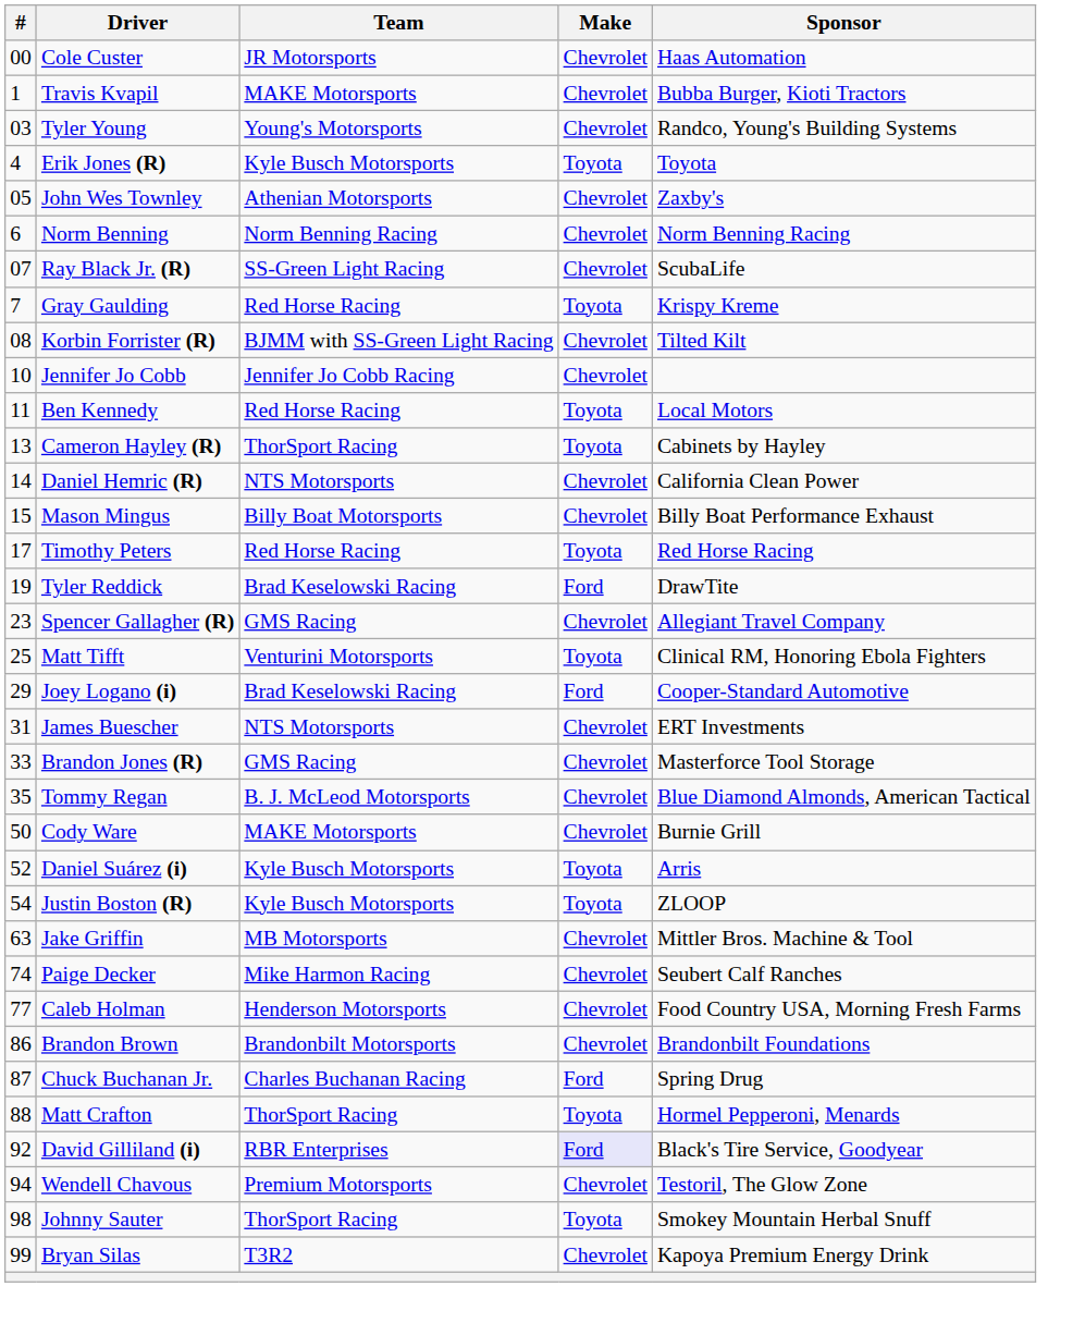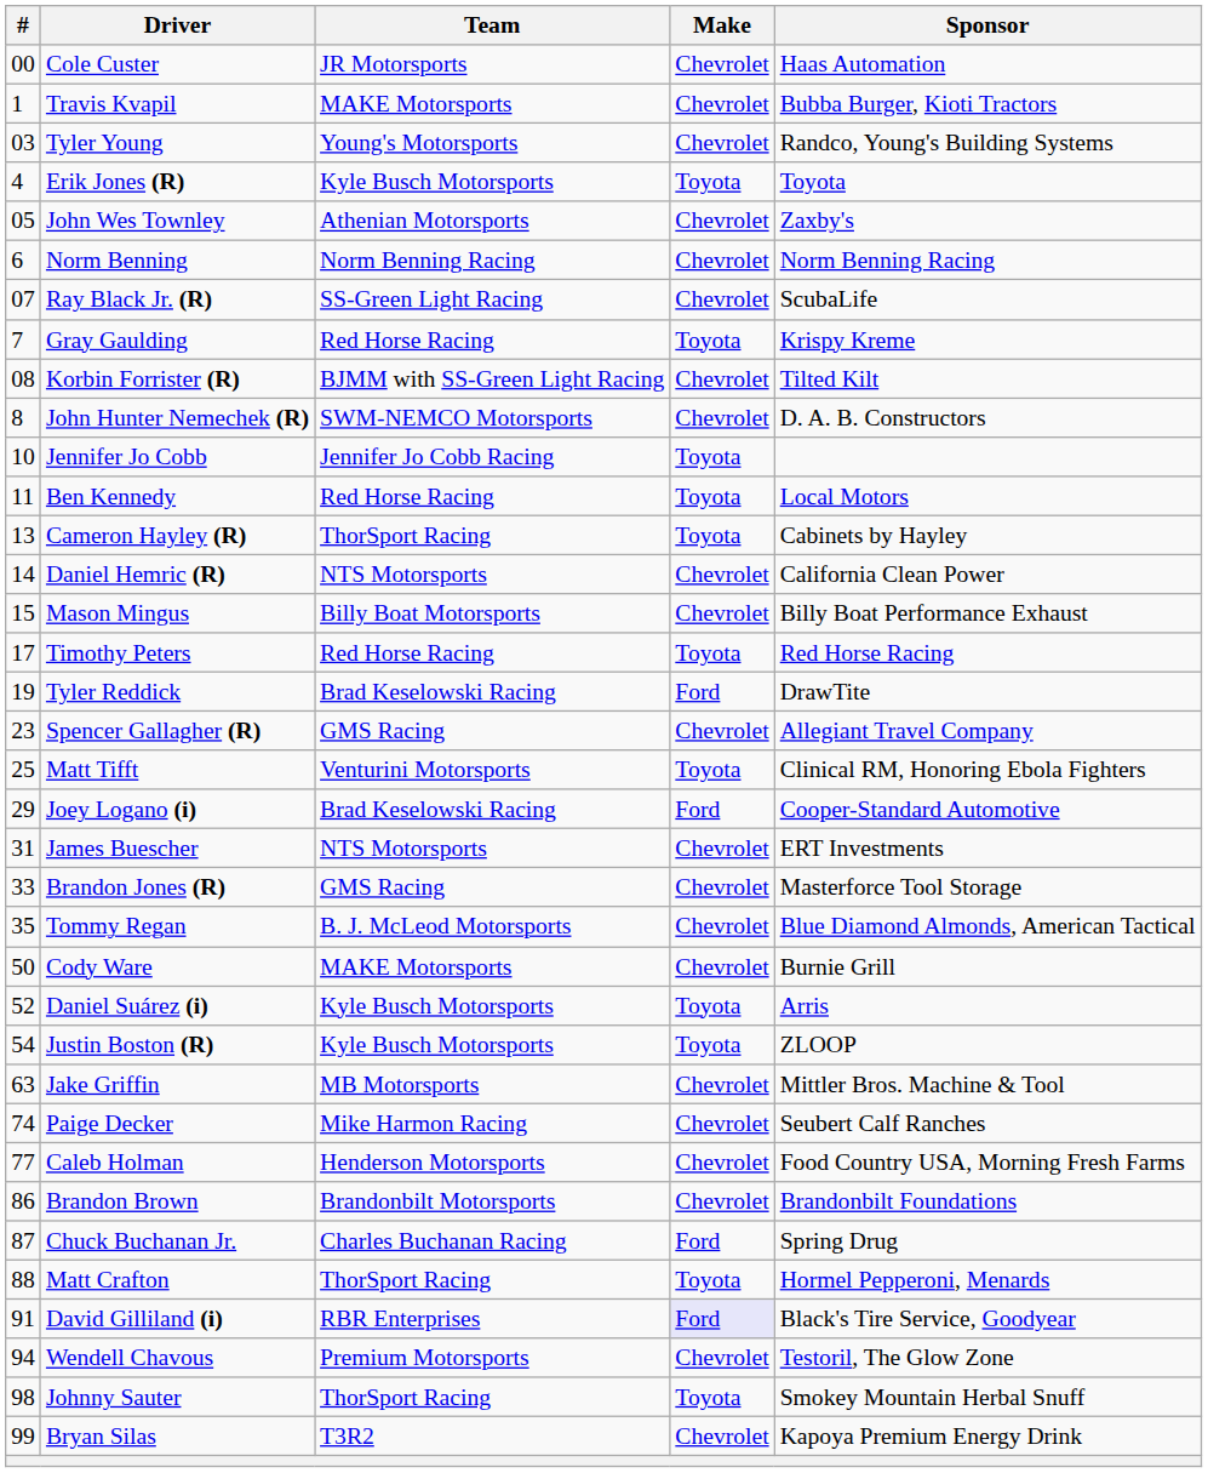 <table class="wikitable" style="font-size:95%">
 <tr>
 <th>#</th>
 <th>Driver</th>
 <th>Team</th>
 <th>Make</th>
 <th>Sponsor</th>
 </tr>
 <tr>
 <td>00</td>
 <td><a href='#'>Cole Custer</a></td>
 <td><a href='#'>JR Motorsports</a></td>
 <td><a href='#'>Chevrolet</a></td>
 <td><a href='#'>Haas Automation</a></td>
 </tr>
 <tr>
 <td>1</td>
 <td><a href='#'>Travis Kvapil</a></td>
 <td><a href='#'>MAKE Motorsports</a></td>
 <td><a href='#'>Chevrolet</a></td>
 <td><a href='#'>Bubba Burger</a>, <a href='#'>Kioti Tractors</a></td>
 </tr>
 <tr>
 <td>03</td>
 <td><a href='#'>Tyler Young</a></td>
 <td><a href='#'>Young's Motorsports</a></td>
 <td><a href='#'>Chevrolet</a></td>
 <td>Randco, Young's Building Systems</td>
 </tr>
 <tr>
 <td>4</td>
 <td><a href='#'>Erik Jones</a> <strong>(R)</strong></td>
 <td><a href='#'>Kyle Busch Motorsports</a></td>
 <td><a href='#'>Toyota</a></td>
 <td><a href='#'>Toyota</a></td>
 </tr>
 <tr>
 <td>05</td>
 <td><a href='#'>John Wes Townley</a></td>
 <td><a href='#'>Athenian Motorsports</a></td>
 <td><a href='#'>Chevrolet</a></td>
 <td><a href='#'>Zaxby's</a></td>
 </tr>
 <tr>
 <td>6</td>
 <td><a href='#'>Norm Benning</a></td>
 <td><a href='#'>Norm Benning Racing</a></td>
 <td><a href='#'>Chevrolet</a></td>
 <td><a href='#'>Norm Benning Racing</a></td>
 </tr>
 <tr>
 <td>07</td>
 <td><a href='#'>Ray Black Jr.</a> <strong>(R)</strong></td>
 <td><a href='#'>SS-Green Light Racing</a></td>
 <td><a href='#'>Chevrolet</a></td>
 <td>ScubaLife</td>
 </tr>
 <tr>
 <td>7</td>
 <td><a href='#'>Gray Gaulding</a></td>
 <td><a href='#'>Red Horse Racing</a></td>
 <td><a href='#'>Toyota</a></td>
 <td><a href='#'>Krispy Kreme</a></td>
 </tr>
 <tr>
 <td>08</td>
 <td><a href='#'>Korbin Forrister</a> <strong>(R)</strong></td>
 <td><a href='#'>BJMM</a> with <a href='#'>SS-Green Light Racing</a></td>
 <td><a href='#'>Chevrolet</a></td>
 <td><a href='#'>Tilted Kilt</a></td>
 </tr>
 <tr>
+<td>8</td>
+<td><a href='#'>John Hunter Nemechek</a> <strong>(R)</strong></td>
+<td><a href='#'>SWM-NEMCO Motorsports</a></td>
+<td><a href='#'>Chevrolet</a></td>
+<td>D. A. B. Constructors</td>
+</tr>
+<tr>
 <td>10</td>
 <td><a href='#'>Jennifer Jo Cobb</a></td>
 <td><a href='#'>Jennifer Jo Cobb Racing</a></td>
-<td><a href='#'>Chevrolet</a></td>
+<td><a href='#'>Toyota</a></td>
 <td></td>
 </tr>
 <tr>
 <td>11</td>
 <td><a href='#'>Ben Kennedy</a></td>
 <td><a href='#'>Red Horse Racing</a></td>
 <td><a href='#'>Toyota</a></td>
 <td><a href='#'>Local Motors</a></td>
 </tr>
 <tr>
 <td>13</td>
 <td><a href='#'>Cameron Hayley</a> <strong>(R)</strong></td>
 <td><a href='#'>ThorSport Racing</a></td>
 <td><a href='#'>Toyota</a></td>
 <td>Cabinets by Hayley</td>
 </tr>
 <tr>
 <td>14</td>
 <td><a href='#'>Daniel Hemric</a> <strong>(R)</strong></td>
 <td><a href='#'>NTS Motorsports</a></td>
 <td><a href='#'>Chevrolet</a></td>
 <td>California Clean Power</td>
 </tr>
 <tr>
 <td>15</td>
 <td><a href='#'>Mason Mingus</a></td>
 <td><a href='#'>Billy Boat Motorsports</a></td>
 <td><a href='#'>Chevrolet</a></td>
 <td>Billy Boat Performance Exhaust</td>
 </tr>
 <tr>
 <td>17</td>
 <td><a href='#'>Timothy Peters</a></td>
 <td><a href='#'>Red Horse Racing</a></td>
 <td><a href='#'>Toyota</a></td>
 <td><a href='#'>Red Horse Racing</a></td>
 </tr>
 <tr>
 <td>19</td>
 <td><a href='#'>Tyler Reddick</a></td>
 <td><a href='#'>Brad Keselowski Racing</a></td>
 <td><a href='#'>Ford</a></td>
 <td>DrawTite</td>
 </tr>
 <tr>
 <td>23</td>
 <td><a href='#'>Spencer Gallagher</a> <strong>(R)</strong></td>
 <td><a href='#'>GMS Racing</a></td>
 <td><a href='#'>Chevrolet</a></td>
 <td><a href='#'>Allegiant Travel Company</a></td>
 </tr>
 <tr>
 <td>25</td>
 <td><a href='#'>Matt Tifft</a></td>
 <td><a href='#'>Venturini Motorsports</a></td>
 <td><a href='#'>Toyota</a></td>
 <td>Clinical RM, Honoring Ebola Fighters</td>
 </tr>
 <tr>
 <td>29</td>
 <td><a href='#'>Joey Logano</a> <strong>(i)</strong></td>
 <td><a href='#'>Brad Keselowski Racing</a></td>
 <td><a href='#'>Ford</a></td>
 <td><a href='#'>Cooper-Standard Automotive</a></td>
 </tr>
 <tr>
 <td>31</td>
 <td><a href='#'>James Buescher</a></td>
 <td><a href='#'>NTS Motorsports</a></td>
 <td><a href='#'>Chevrolet</a></td>
 <td>ERT Investments</td>
 </tr>
 <tr>
 <td>33</td>
 <td><a href='#'>Brandon Jones</a> <strong>(R)</strong></td>
 <td><a href='#'>GMS Racing</a></td>
 <td><a href='#'>Chevrolet</a></td>
 <td>Masterforce Tool Storage</td>
 </tr>
 <tr>
 <td>35</td>
 <td><a href='#'>Tommy Regan</a></td>
 <td><a href='#'>B. J. McLeod Motorsports</a></td>
 <td><a href='#'>Chevrolet</a></td>
 <td><a href='#'>Blue Diamond Almonds</a>, American Tactical</td>
 </tr>
 <tr>
 <td>50</td>
 <td><a href='#'>Cody Ware</a></td>
 <td><a href='#'>MAKE Motorsports</a></td>
 <td><a href='#'>Chevrolet</a></td>
 <td>Burnie Grill</td>
 </tr>
 <tr>
 <td>52</td>
 <td><a href='#'>Daniel Suárez</a> <strong>(i)</strong></td>
 <td><a href='#'>Kyle Busch Motorsports</a></td>
 <td><a href='#'>Toyota</a></td>
 <td><a href='#'>Arris</a></td>
 </tr>
 <tr>
 <td>54</td>
 <td><a href='#'>Justin Boston</a> <strong>(R)</strong></td>
 <td><a href='#'>Kyle Busch Motorsports</a></td>
 <td><a href='#'>Toyota</a></td>
 <td>ZLOOP</td>
 </tr>
 <tr>
 <td>63</td>
 <td><a href='#'>Jake Griffin</a></td>
 <td><a href='#'>MB Motorsports</a></td>
 <td><a href='#'>Chevrolet</a></td>
 <td>Mittler Bros. Machine & Tool</td>
 </tr>
 <tr>
 <td>74</td>
 <td><a href='#'>Paige Decker</a></td>
 <td><a href='#'>Mike Harmon Racing</a></td>
 <td><a href='#'>Chevrolet</a></td>
 <td>Seubert Calf Ranches</td>
 </tr>
 <tr>
 <td>77</td>
 <td><a href='#'>Caleb Holman</a></td>
 <td><a href='#'>Henderson Motorsports</a></td>
 <td><a href='#'>Chevrolet</a></td>
 <td>Food Country USA, Morning Fresh Farms</td>
 </tr>
 <tr>
 <td>86</td>
 <td><a href='#'>Brandon Brown</a></td>
 <td><a href='#'>Brandonbilt Motorsports</a></td>
 <td><a href='#'>Chevrolet</a></td>
 <td><a href='#'>Brandonbilt Foundations</a></td>
 </tr>
 <tr>
 <td>87</td>
 <td><a href='#'>Chuck Buchanan Jr.</a></td>
 <td><a href='#'>Charles Buchanan Racing</a></td>
 <td><a href='#'>Ford</a></td>
 <td>Spring Drug</td>
 </tr>
 <tr>
 <td>88</td>
 <td><a href='#'>Matt Crafton</a></td>
 <td><a href='#'>ThorSport Racing</a></td>
 <td><a href='#'>Toyota</a></td>
 <td><a href='#'>Hormel Pepperoni</a>, <a href='#'>Menards</a></td>
 </tr>
 <tr>
-<td>92</td>
+<td>91</td>
 <td><a href='#'>David Gilliland</a> <strong>(i)</strong></td>
 <td><a href='#'>RBR Enterprises</a></td>
 <td style="background: lavender;"><a href='#'>Ford</a></td>
 <td>Black's Tire Service, <a href='#'>Goodyear</a></td>
 </tr>
 <tr>
 <td>94</td>
 <td><a href='#'>Wendell Chavous</a></td>
 <td><a href='#'>Premium Motorsports</a></td>
 <td><a href='#'>Chevrolet</a></td>
 <td><a href='#'>Testoril</a>, The Glow Zone</td>
 </tr>
 <tr>
 <td>98</td>
 <td><a href='#'>Johnny Sauter</a></td>
 <td><a href='#'>ThorSport Racing</a></td>
 <td><a href='#'>Toyota</a></td>
 <td>Smokey Mountain Herbal Snuff</td>
 </tr>
 <tr>
 <td>99</td>
 <td><a href='#'>Bryan Silas</a></td>
 <td><a href='#'>T3R2</a></td>
 <td><a href='#'>Chevrolet</a></td>
 <td>Kapoya Premium Energy Drink</td>
 </tr>
 <tr>
 <th colspan="5"></th>
 </tr>
 </table>
